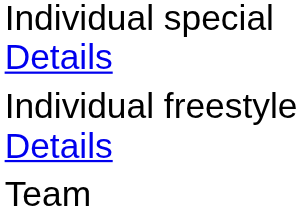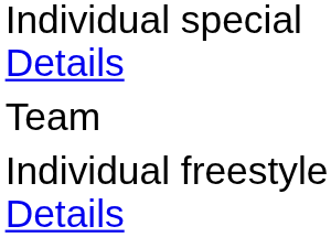 <table>
 <tr>
 <td>Individual special<br><a href='#'>Details</a></td>
+<td></td>
+<td></td>
+<td></td>
+</tr>
+<tr>
+<td>Team</td>
 <td></td>
 <td></td>
 <td></td>
 </tr>
 <tr>
 <td>Individual freestyle<br><a href='#'>Details</a></td>
 <td></td>
 <td></td>
 <td></td>
 </tr>
-<tr>
-<td>Team</td>
-<td></td>
-<td></td>
-<td></td>
-</tr>
 </table>
